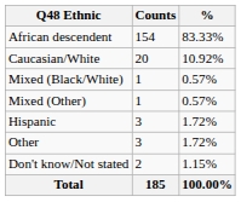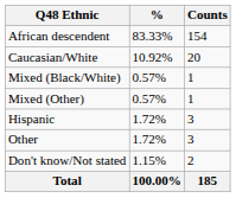 <table class="wikitable sortable">
 <tr>
 <th>Q48 Ethnic</th>
+<th>%</th>
 <th>Counts</th>
-<th>%</th>
 </tr>
 <tr>
 <td>African descendent</td>
+<td>83.33%</td>
 <td>154</td>
-<td>83.33%</td>
 </tr>
 <tr>
 <td>Caucasian/White</td>
+<td>10.92%</td>
 <td>20</td>
-<td>10.92%</td>
 </tr>
 <tr>
 <td>Mixed (Black/White)</td>
+<td>0.57%</td>
 <td>1</td>
-<td>0.57%</td>
 </tr>
 <tr>
 <td>Mixed (Other)</td>
+<td>0.57%</td>
 <td>1</td>
-<td>0.57%</td>
 </tr>
 <tr>
 <td>Hispanic</td>
+<td>1.72%</td>
 <td>3</td>
-<td>1.72%</td>
 </tr>
 <tr>
 <td>Other</td>
+<td>1.72%</td>
 <td>3</td>
-<td>1.72%</td>
 </tr>
 <tr>
 <td>Don't know/Not stated</td>
+<td>1.15%</td>
 <td>2</td>
-<td>1.15%</td>
 </tr>
 <tr>
 <th>Total</th>
+<th>100.00%</th>
 <th>185</th>
-<th>100.00%</th>
 </tr>
 </table>
